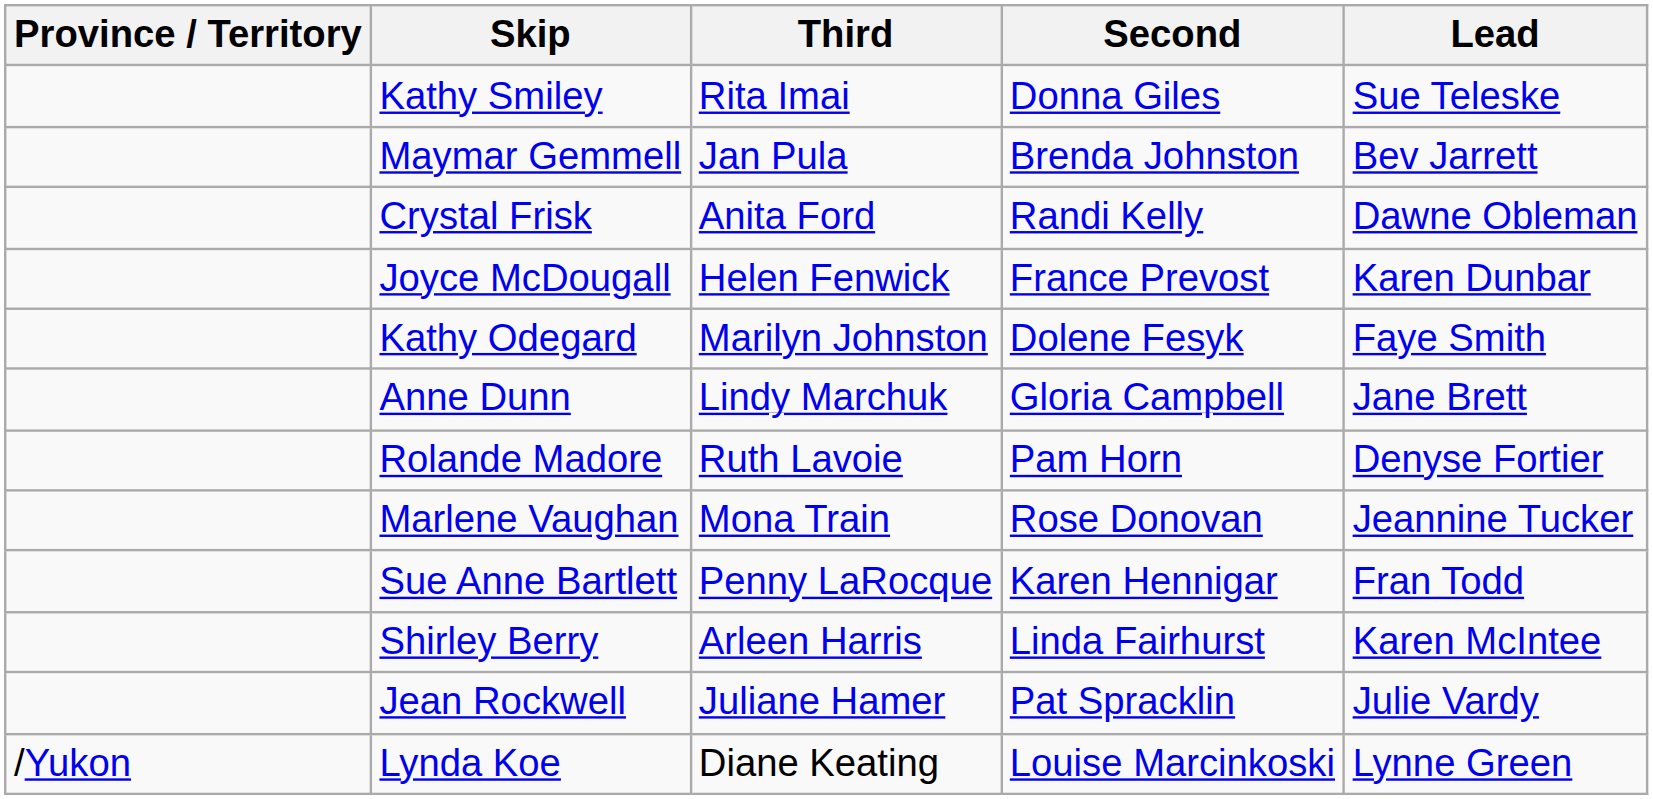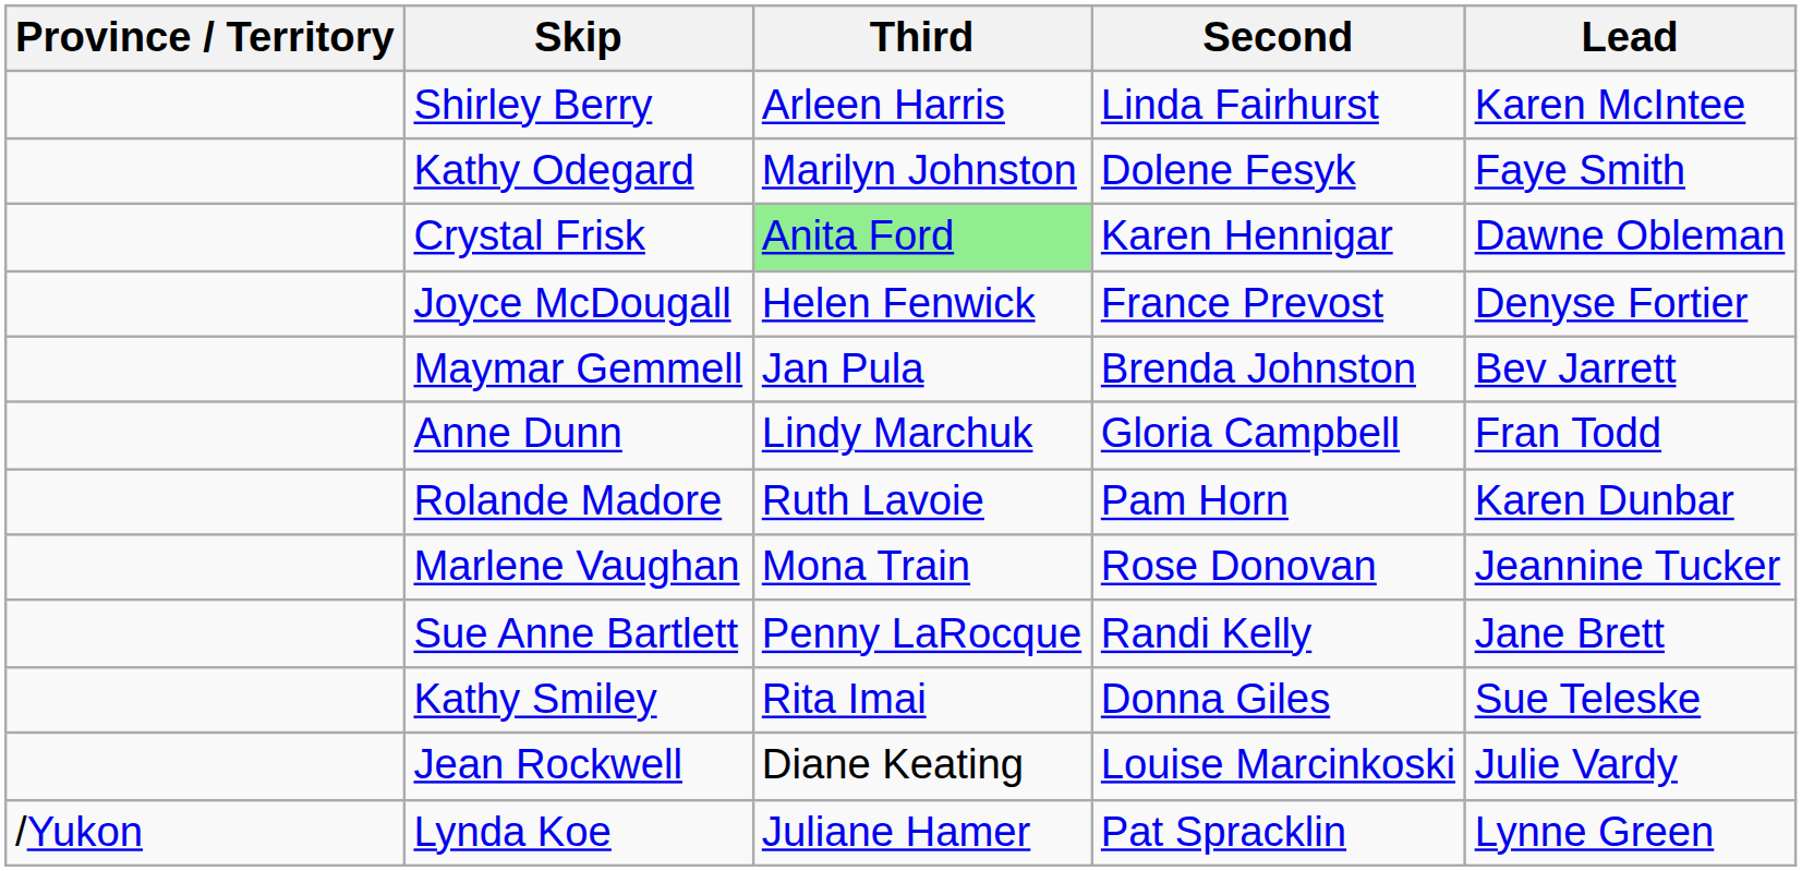 <table class="wikitable">
 <tr>
 <th>Province / Territory</th>
 <th>Skip</th>
 <th>Third</th>
 <th>Second</th>
 <th>Lead</th>
 </tr>
 <tr>
 <td></td>
-<td><a href='#'>Kathy Smiley</a></td>
-<td><a href='#'>Rita Imai</a></td>
-<td><a href='#'>Donna Giles</a></td>
-<td><a href='#'>Sue Teleske</a></td>
+<td><a href='#'>Shirley Berry</a></td>
+<td><a href='#'>Arleen Harris</a></td>
+<td><a href='#'>Linda Fairhurst</a></td>
+<td><a href='#'>Karen McIntee</a></td>
+</tr>
+<tr>
+<td></td>
+<td><a href='#'>Kathy Odegard</a></td>
+<td><a href='#'>Marilyn Johnston</a></td>
+<td><a href='#'>Dolene Fesyk</a></td>
+<td><a href='#'>Faye Smith</a></td>
+</tr>
+<tr>
+<td></td>
+<td><a href='#'>Crystal Frisk</a></td>
+<td style="background: lightgreen;"><a href='#'>Anita Ford</a></td>
+<td><a href='#'>Karen Hennigar</a></td>
+<td><a href='#'>Dawne Obleman</a></td>
+</tr>
+<tr>
+<td></td>
+<td><a href='#'>Joyce McDougall</a></td>
+<td><a href='#'>Helen Fenwick</a></td>
+<td><a href='#'>France Prevost</a></td>
+<td><a href='#'>Denyse Fortier</a></td>
 </tr>
 <tr>
 <td></td>
 <td><a href='#'>Maymar Gemmell</a></td>
 <td><a href='#'>Jan Pula</a></td>
 <td><a href='#'>Brenda Johnston</a></td>
 <td><a href='#'>Bev Jarrett</a></td>
 </tr>
 <tr>
 <td></td>
-<td><a href='#'>Crystal Frisk</a></td>
-<td><a href='#'>Anita Ford</a></td>
-<td><a href='#'>Randi Kelly</a></td>
-<td><a href='#'>Dawne Obleman</a></td>
-</tr>
-<tr>
-<td></td>
-<td><a href='#'>Joyce McDougall</a></td>
-<td><a href='#'>Helen Fenwick</a></td>
-<td><a href='#'>France Prevost</a></td>
-<td><a href='#'>Karen Dunbar</a></td>
-</tr>
-<tr>
-<td></td>
-<td><a href='#'>Kathy Odegard</a></td>
-<td><a href='#'>Marilyn Johnston</a></td>
-<td><a href='#'>Dolene Fesyk</a></td>
-<td><a href='#'>Faye Smith</a></td>
-</tr>
-<tr>
-<td></td>
 <td><a href='#'>Anne Dunn</a></td>
 <td><a href='#'>Lindy Marchuk</a></td>
 <td><a href='#'>Gloria Campbell</a></td>
-<td><a href='#'>Jane Brett</a></td>
+<td><a href='#'>Fran Todd</a></td>
 </tr>
 <tr>
 <td></td>
 <td><a href='#'>Rolande Madore</a></td>
 <td><a href='#'>Ruth Lavoie</a></td>
 <td><a href='#'>Pam Horn</a></td>
-<td><a href='#'>Denyse Fortier</a></td>
+<td><a href='#'>Karen Dunbar</a></td>
 </tr>
 <tr>
 <td></td>
 <td><a href='#'>Marlene Vaughan</a></td>
 <td><a href='#'>Mona Train</a></td>
 <td><a href='#'>Rose Donovan</a></td>
 <td><a href='#'>Jeannine Tucker</a></td>
 </tr>
 <tr>
 <td></td>
 <td><a href='#'>Sue Anne Bartlett</a></td>
 <td><a href='#'>Penny LaRocque</a></td>
-<td><a href='#'>Karen Hennigar</a></td>
-<td><a href='#'>Fran Todd</a></td>
+<td><a href='#'>Randi Kelly</a></td>
+<td><a href='#'>Jane Brett</a></td>
 </tr>
 <tr>
 <td></td>
-<td><a href='#'>Shirley Berry</a></td>
-<td><a href='#'>Arleen Harris</a></td>
-<td><a href='#'>Linda Fairhurst</a></td>
-<td><a href='#'>Karen McIntee</a></td>
+<td><a href='#'>Kathy Smiley</a></td>
+<td><a href='#'>Rita Imai</a></td>
+<td><a href='#'>Donna Giles</a></td>
+<td><a href='#'>Sue Teleske</a></td>
 </tr>
 <tr>
 <td></td>
 <td><a href='#'>Jean Rockwell</a></td>
-<td><a href='#'>Juliane Hamer</a></td>
-<td><a href='#'>Pat Spracklin</a></td>
+<td>Diane Keating</td>
+<td><a href='#'>Louise Marcinkoski</a></td>
 <td><a href='#'>Julie Vardy</a></td>
 </tr>
 <tr>
 <td>/<a href='#'>Yukon</a></td>
 <td><a href='#'>Lynda Koe</a></td>
-<td>Diane Keating</td>
-<td><a href='#'>Louise Marcinkoski</a></td>
+<td><a href='#'>Juliane Hamer</a></td>
+<td><a href='#'>Pat Spracklin</a></td>
 <td><a href='#'>Lynne Green</a></td>
 </tr>
 </table>
